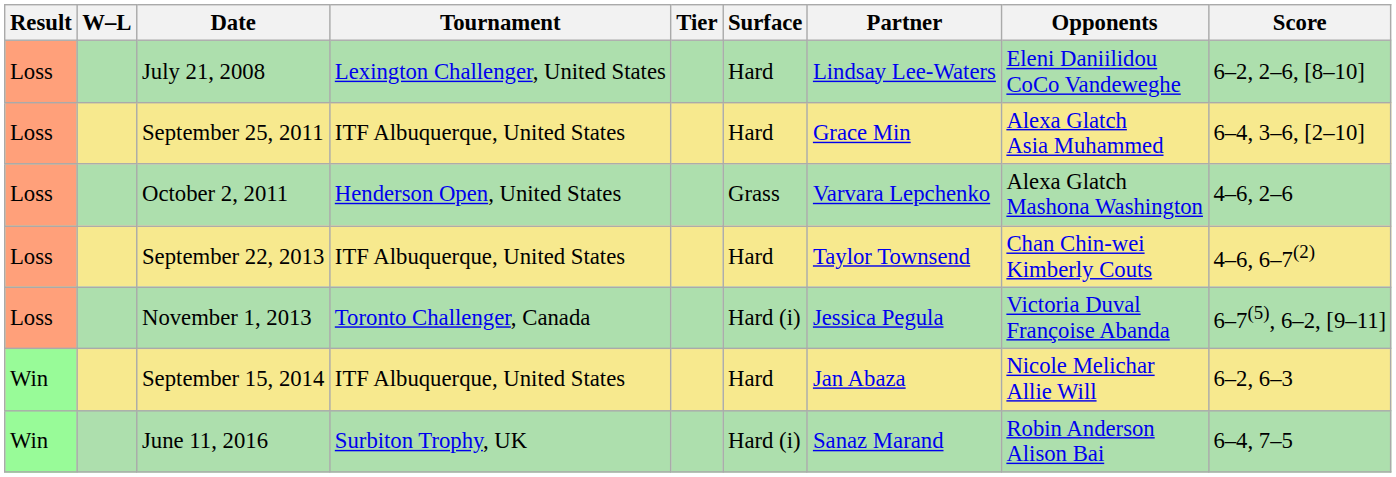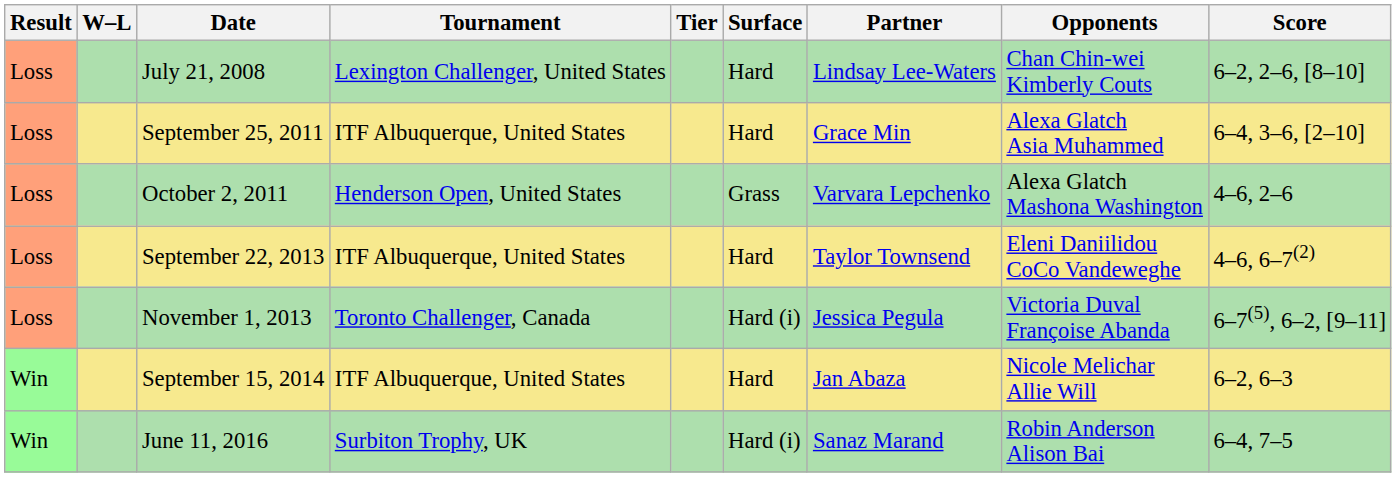 <table class="sortable wikitable">
 <tr>
 <th>Result</th>
 <th>W–L</th>
 <th>Date</th>
 <th>Tournament</th>
 <th>Tier</th>
 <th>Surface</th>
 <th>Partner</th>
 <th>Opponents</th>
 <th class="unsortable">Score</th>
 </tr>
 <tr style="background:#addfad;">
 <td style="background:#ffa07a;">Loss</td>
 <td></td>
 <td>July 21, 2008</td>
 <td><a href='#'>Lexington Challenger</a>, United States</td>
 <td></td>
 <td>Hard</td>
 <td> <a href='#'>Lindsay Lee-Waters</a></td>
-<td> <a href='#'>Eleni Daniilidou</a> <br>  <a href='#'>CoCo Vandeweghe</a></td>
+<td> <a href='#'>Chan Chin-wei</a> <br>  <a href='#'>Kimberly Couts</a></td>
 <td>6–2, 2–6, [8–10]</td>
 </tr>
 <tr style="background:#f7e98e;">
 <td style="background:#ffa07a;">Loss</td>
 <td></td>
 <td>September 25, 2011</td>
 <td>ITF Albuquerque, United States</td>
 <td></td>
 <td>Hard</td>
 <td> <a href='#'>Grace Min</a></td>
 <td> <a href='#'>Alexa Glatch</a> <br>  <a href='#'>Asia Muhammed</a></td>
 <td>6–4, 3–6, [2–10]</td>
 </tr>
 <tr style="background:#addfad;">
 <td bgcolor="FFA07A">Loss</td>
 <td></td>
 <td>October 2, 2011</td>
 <td><a href='#'>Henderson Open</a>, United States</td>
 <td></td>
 <td>Grass</td>
 <td> <a href='#'>Varvara Lepchenko</a></td>
 <td> Alexa Glatch <br>  <a href='#'>Mashona Washington</a></td>
 <td>4–6, 2–6</td>
 </tr>
 <tr style="background:#f7e98e;">
 <td style="background:#ffa07a;">Loss</td>
 <td></td>
 <td>September 22, 2013</td>
 <td>ITF Albuquerque, United States</td>
 <td></td>
 <td>Hard</td>
 <td> <a href='#'>Taylor Townsend</a></td>
-<td> <a href='#'>Chan Chin-wei</a> <br>  <a href='#'>Kimberly Couts</a></td>
+<td> <a href='#'>Eleni Daniilidou</a> <br>  <a href='#'>CoCo Vandeweghe</a></td>
 <td>4–6, 6–7<sup>(2)</sup></td>
 </tr>
 <tr style="background:#addfad;">
 <td style="background:#ffa07a;">Loss</td>
 <td></td>
 <td>November 1, 2013</td>
 <td><a href='#'>Toronto Challenger</a>, Canada</td>
 <td></td>
 <td>Hard (i)</td>
 <td> <a href='#'>Jessica Pegula</a></td>
 <td> <a href='#'>Victoria Duval</a> <br>  <a href='#'>Françoise Abanda</a></td>
 <td>6–7<sup>(5)</sup>, 6–2, [9–11]</td>
 </tr>
 <tr style="background:#f7e98e;">
 <td style="background:#98fb98;">Win</td>
 <td></td>
 <td>September 15, 2014</td>
 <td>ITF Albuquerque, United States</td>
 <td></td>
 <td>Hard</td>
 <td> <a href='#'>Jan Abaza</a></td>
 <td> <a href='#'>Nicole Melichar</a> <br>  <a href='#'>Allie Will</a></td>
 <td>6–2, 6–3</td>
 </tr>
 <tr style="background:#addfad;">
 <td style="background:#98fb98;">Win</td>
 <td></td>
 <td>June 11, 2016</td>
 <td><a href='#'>Surbiton Trophy</a>, UK</td>
 <td></td>
 <td>Hard (i)</td>
 <td> <a href='#'>Sanaz Marand</a></td>
 <td> <a href='#'>Robin Anderson</a> <br>  <a href='#'>Alison Bai</a></td>
 <td>6–4, 7–5</td>
 </tr>
 </table>
